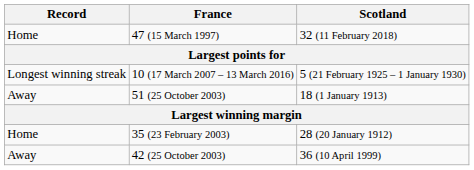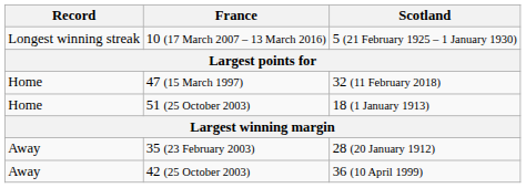 <table class="wikitable">
 <tr>
 <th>Record</th>
 <th>France</th>
 <th>Scotland</th>
 </tr>
 <tr>
+<td>Longest winning streak</td>
+<td>10 <small>(17 March 2007 – 13 March 2016)</small></td>
+<td>5 <small>(21 February 1925 – 1 January 1930)</small></td>
+</tr>
+<tr>
+<th colspan=3 align=center>Largest points for</th>
+</tr>
+<tr>
 <td>Home</td>
 <td>47 <small>(15 March 1997)</small></td>
 <td>32 <small>(11 February 2018)</small></td>
 </tr>
 <tr>
-<th colspan=3 align=center>Largest points for</th>
-</tr>
-<tr>
-<td>Longest winning streak</td>
-<td>10 <small>(17 March 2007 – 13 March 2016)</small></td>
-<td>5 <small>(21 February 1925 – 1 January 1930)</small></td>
-</tr>
-<tr>
-<td>Away</td>
+<td>Home</td>
 <td>51 <small>(25 October 2003)</small></td>
 <td>18 <small>(1 January 1913)</small></td>
 </tr>
 <tr>
 <th colspan=3 align=center>Largest winning margin</th>
 </tr>
 <tr>
-<td>Home</td>
+<td>Away</td>
 <td>35 <small>(23 February 2003)</small></td>
 <td>28 <small>(20 January 1912)</small></td>
 </tr>
 <tr>
 <td>Away</td>
 <td>42 <small>(25 October 2003)</small></td>
 <td>36 <small>(10 April 1999)</small></td>
 </tr>
 </table>
